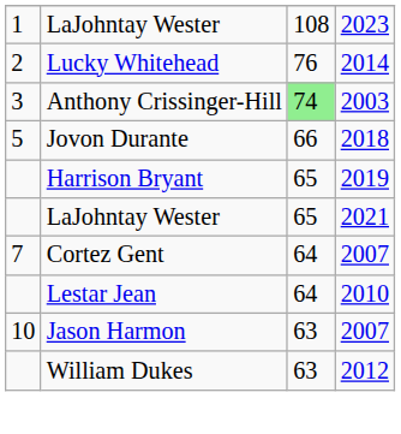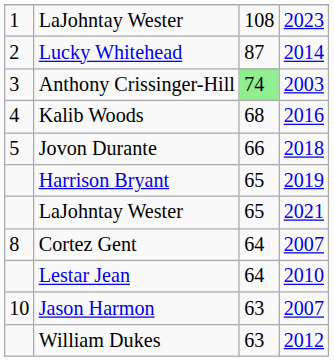 <table class="wikitable">
 <tr>
 </tr>
 <tr>
 <td>1</td>
 <td>LaJohntay Wester</td>
 <td>108</td>
 <td><a href='#'>2023</a></td>
 </tr>
 <tr>
 <td>2</td>
 <td><a href='#'>Lucky Whitehead</a></td>
-<td>76</td>
+<td>87</td>
 <td><a href='#'>2014</a></td>
 </tr>
 <tr>
 <td>3</td>
 <td>Anthony Crissinger-Hill</td>
 <td style="background: lightgreen;">74</td>
 <td><a href='#'>2003</a></td>
+</tr>
+<tr>
+<td>4</td>
+<td>Kalib Woods</td>
+<td>68</td>
+<td><a href='#'>2016</a></td>
 </tr>
 <tr>
 <td>5</td>
 <td>Jovon Durante</td>
 <td>66</td>
 <td><a href='#'>2018</a></td>
 </tr>
 <tr>
 <td></td>
 <td><a href='#'>Harrison Bryant</a></td>
 <td>65</td>
 <td><a href='#'>2019</a></td>
 </tr>
 <tr>
 <td></td>
 <td>LaJohntay Wester</td>
 <td>65</td>
 <td><a href='#'>2021</a></td>
 </tr>
 <tr>
-<td>7</td>
+<td>8</td>
 <td>Cortez Gent</td>
 <td>64</td>
 <td><a href='#'>2007</a></td>
 </tr>
 <tr>
 <td></td>
 <td><a href='#'>Lestar Jean</a></td>
 <td>64</td>
 <td><a href='#'>2010</a></td>
 </tr>
 <tr>
 <td>10</td>
 <td><a href='#'>Jason Harmon</a></td>
 <td>63</td>
 <td><a href='#'>2007</a></td>
 </tr>
 <tr>
 <td></td>
 <td>William Dukes</td>
 <td>63</td>
 <td><a href='#'>2012</a></td>
 </tr>
 </table>
